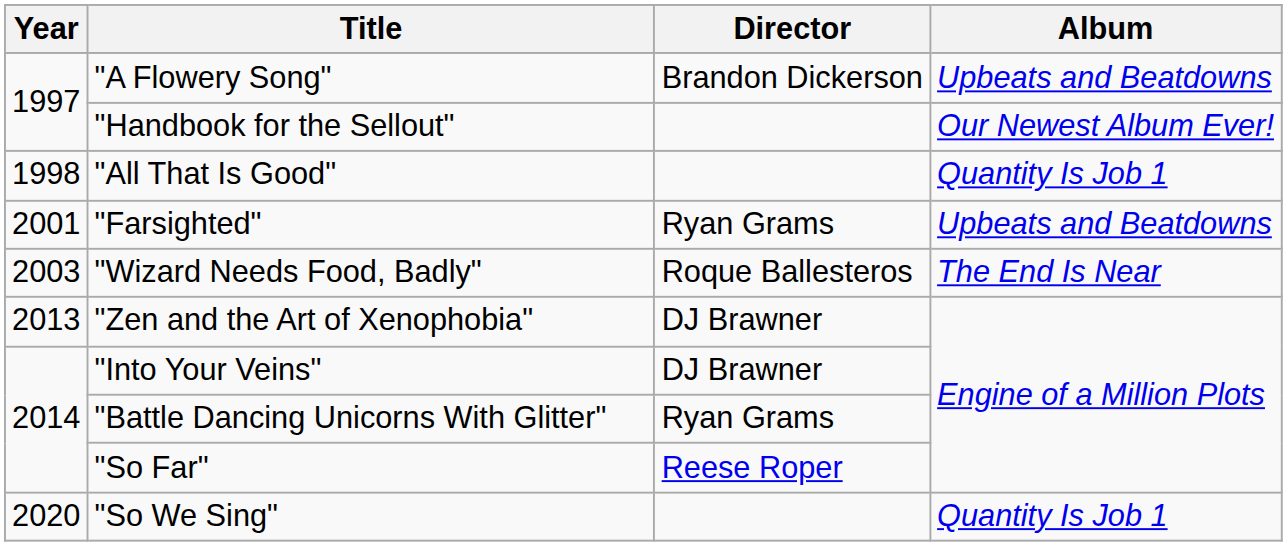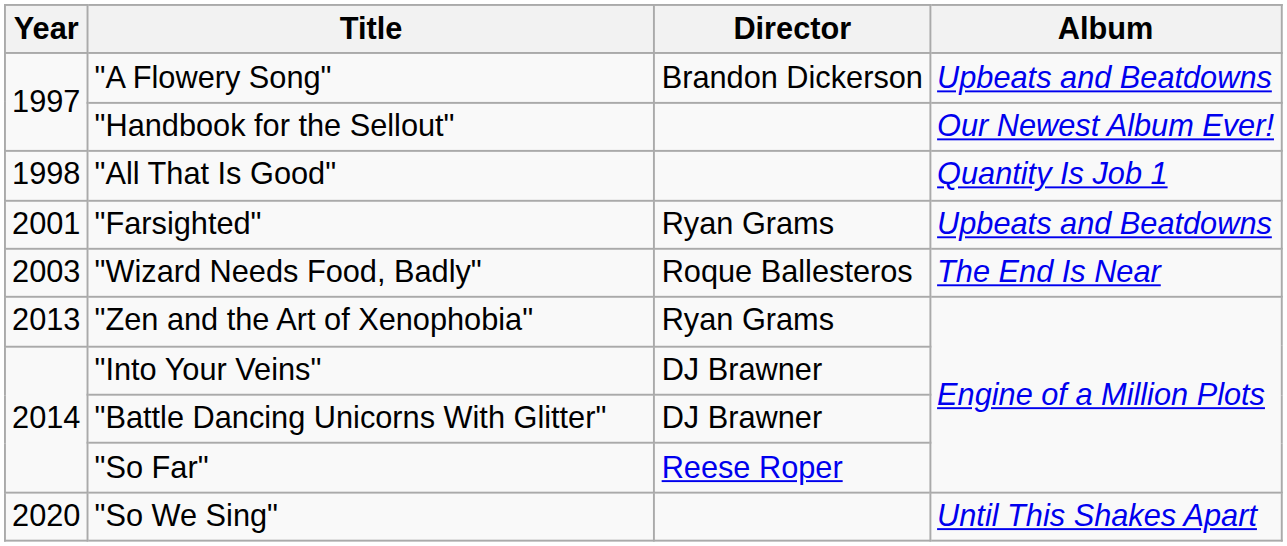 <table class="wikitable">
 <tr>
 <th>Year</th>
 <th style="width:18em">Title</th>
 <th>Director</th>
 <th>Album</th>
 </tr>
 <tr>
 <td rowspan="2">1997</td>
 <td>"A Flowery Song"</td>
 <td>Brandon Dickerson</td>
 <td rowspan="1"><em><a href='#'>Upbeats and Beatdowns</a></em></td>
 </tr>
 <tr>
 <td>"Handbook for the Sellout"</td>
 <td></td>
 <td rowspan="1"><em><a href='#'>Our Newest Album Ever!</a></em></td>
 </tr>
 <tr>
 <td rowspan="1">1998</td>
 <td>"All That Is Good"</td>
 <td></td>
 <td rowspan="1"><em><a href='#'>Quantity Is Job 1</a></em></td>
 </tr>
 <tr>
 <td rowspan="1">2001</td>
 <td>"Farsighted"</td>
 <td>Ryan Grams</td>
 <td rowspan="1"><em><a href='#'>Upbeats and Beatdowns</a></em></td>
 </tr>
 <tr>
 <td rowspan="1">2003</td>
 <td>"Wizard Needs Food, Badly"</td>
 <td>Roque Ballesteros</td>
 <td rowspan="1"><em><a href='#'>The End Is Near</a></em></td>
 </tr>
 <tr>
 <td rowspan="1">2013</td>
 <td>"Zen and the Art of Xenophobia"</td>
-<td>DJ Brawner</td>
+<td>Ryan Grams</td>
 <td rowspan="4"><em><a href='#'>Engine of a Million Plots</a></em></td>
 </tr>
 <tr>
 <td rowspan="3">2014</td>
 <td>"Into Your Veins"</td>
 <td>DJ Brawner</td>
 </tr>
 <tr>
 <td>"Battle Dancing Unicorns With Glitter"</td>
-<td>Ryan Grams</td>
+<td>DJ Brawner</td>
 </tr>
 <tr>
 <td>"So Far"</td>
 <td><a href='#'>Reese Roper</a></td>
 </tr>
 <tr>
 <td>2020</td>
 <td>"So We Sing"</td>
 <td></td>
-<td rowspan="1"><em><a href='#'>Quantity Is Job 1</a></em></td>
+<td><em><a href='#'>Until This Shakes Apart</a></em></td>
 </tr>
 </table>
